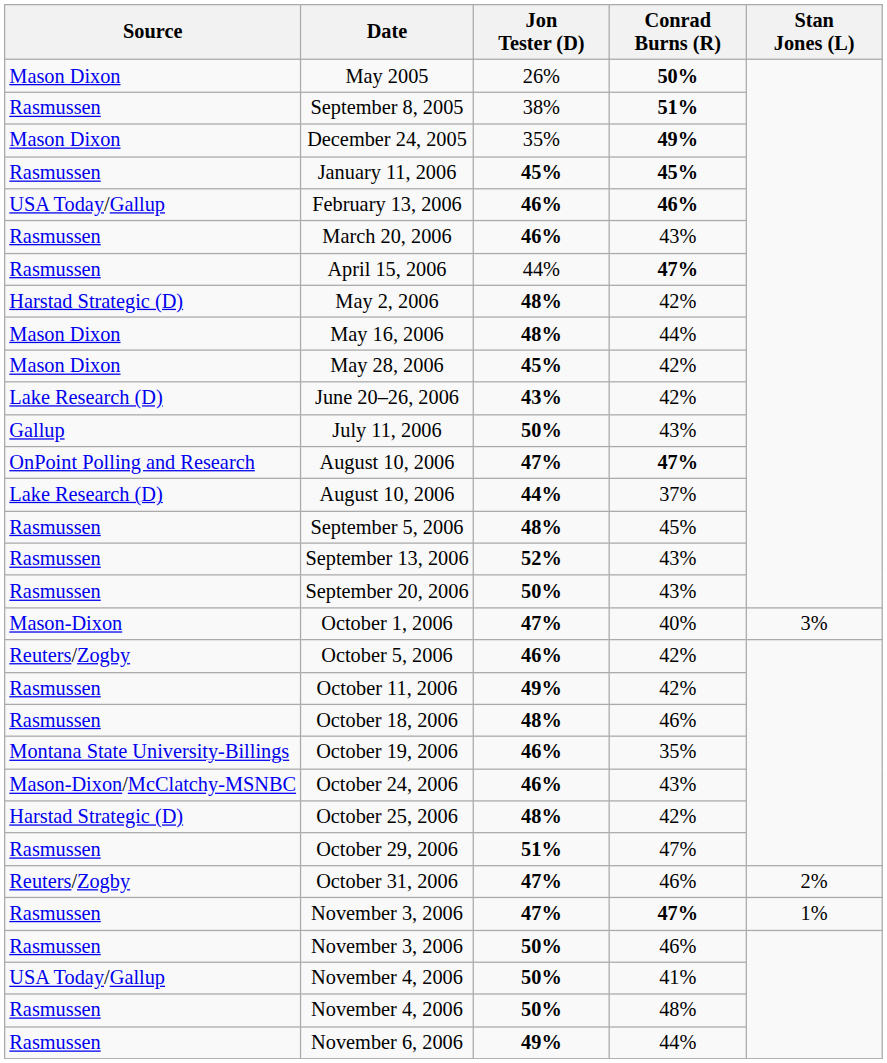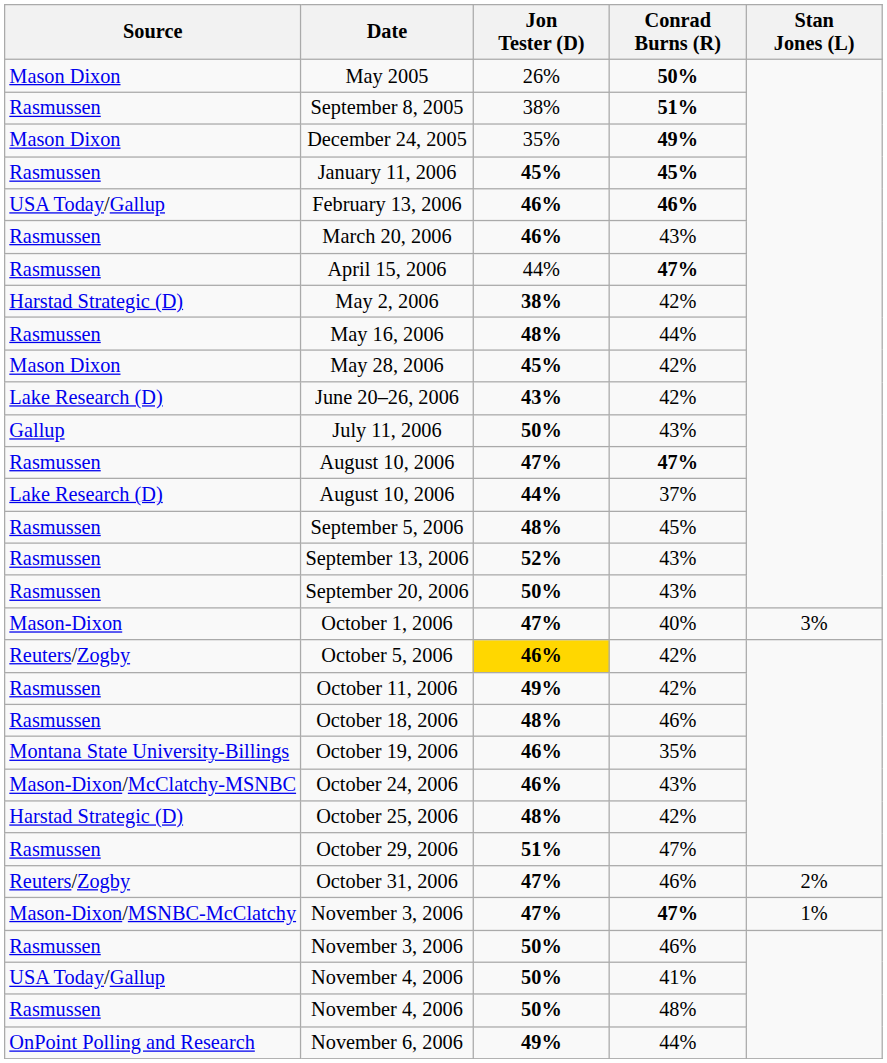 <table class="wikitable" style="text-align:center">
 <tr>
 <th>Source</th>
 <th>Date</th>
 <th style="width:100px;">Jon<br>Tester (D)</th>
 <th style="width:100px;">Conrad<br>Burns (R)</th>
 <th style="width:100px;">Stan<br>Jones (L)</th>
 </tr>
 <tr>
 <td align=left><a href='#'>Mason Dixon</a></td>
 <td>May 2005</td>
 <td>26%</td>
 <td><strong>50%</strong></td>
 </tr>
 <tr>
 <td align=left><a href='#'>Rasmussen</a></td>
 <td>September 8, 2005</td>
 <td>38%</td>
 <td><strong>51%</strong></td>
 </tr>
 <tr>
 <td align=left><a href='#'>Mason Dixon</a></td>
 <td>December 24, 2005</td>
 <td>35%</td>
 <td><strong>49%</strong></td>
 </tr>
 <tr>
 <td align=left><a href='#'>Rasmussen</a></td>
 <td>January 11, 2006</td>
 <td><strong>45%</strong></td>
 <td><strong>45%</strong></td>
 </tr>
 <tr>
 <td align=left><a href='#'>USA Today</a>/<a href='#'>Gallup</a></td>
 <td>February 13, 2006</td>
 <td><strong>46%</strong></td>
 <td><strong>46%</strong></td>
 </tr>
 <tr>
 <td align=left><a href='#'>Rasmussen</a></td>
 <td>March 20, 2006</td>
 <td><strong>46%</strong></td>
 <td>43%</td>
 </tr>
 <tr>
 <td align=left><a href='#'>Rasmussen</a></td>
 <td>April 15, 2006</td>
 <td>44%</td>
 <td><strong>47%</strong></td>
 </tr>
 <tr>
 <td align=left><a href='#'>Harstad Strategic (D)</a></td>
 <td>May 2, 2006</td>
-<td><strong>48%</strong></td>
+<td><strong>38%</strong></td>
 <td>42%</td>
 </tr>
 <tr>
-<td align=left><a href='#'>Mason Dixon</a></td>
+<td align=left><a href='#'>Rasmussen</a></td>
 <td>May 16, 2006</td>
 <td><strong>48%</strong></td>
 <td>44%</td>
 </tr>
 <tr>
 <td align=left><a href='#'>Mason Dixon</a></td>
 <td>May 28, 2006</td>
 <td><strong>45%</strong></td>
 <td>42%</td>
 </tr>
 <tr>
 <td align=left><a href='#'>Lake Research (D)</a></td>
 <td>June 20–26, 2006</td>
 <td><strong>43%</strong></td>
 <td>42%</td>
 </tr>
 <tr>
 <td align=left><a href='#'>Gallup</a></td>
 <td>July 11, 2006</td>
 <td><strong>50%</strong></td>
 <td>43%</td>
 </tr>
 <tr>
-<td align=left><a href='#'>OnPoint Polling and Research</a></td>
+<td align=left><a href='#'>Rasmussen</a></td>
 <td>August 10, 2006</td>
 <td><strong>47%</strong></td>
 <td><strong>47%</strong></td>
 </tr>
 <tr>
 <td align=left><a href='#'>Lake Research (D)</a></td>
 <td>August 10, 2006</td>
 <td><strong>44%</strong></td>
 <td>37%</td>
 </tr>
 <tr>
 <td align=left><a href='#'>Rasmussen</a></td>
 <td>September 5, 2006</td>
 <td><strong>48%</strong></td>
 <td>45%</td>
 </tr>
 <tr>
 <td align=left><a href='#'>Rasmussen</a></td>
 <td>September 13, 2006</td>
 <td><strong>52%</strong></td>
 <td>43%</td>
 </tr>
 <tr>
 <td align=left><a href='#'>Rasmussen</a></td>
 <td>September 20, 2006</td>
 <td><strong>50%</strong></td>
 <td>43%</td>
 </tr>
 <tr>
 <td align=left><a href='#'>Mason-Dixon</a></td>
 <td>October 1, 2006</td>
 <td><strong>47%</strong></td>
 <td>40%</td>
 <td>3%</td>
 </tr>
 <tr>
 <td align=left><a href='#'>Reuters</a>/<a href='#'>Zogby</a></td>
 <td>October 5, 2006</td>
-<td><strong>46%</strong></td>
+<td style="background: gold;"><strong>46%</strong></td>
 <td>42%</td>
 </tr>
 <tr>
 <td align=left><a href='#'>Rasmussen</a></td>
 <td>October 11, 2006</td>
 <td><strong>49%</strong></td>
 <td>42%</td>
 </tr>
 <tr>
 <td align=left><a href='#'>Rasmussen</a></td>
 <td>October 18, 2006</td>
 <td><strong>48%</strong></td>
 <td>46%</td>
 </tr>
 <tr>
 <td align=left><a href='#'>Montana State University-Billings</a></td>
 <td>October 19, 2006</td>
 <td><strong>46%</strong></td>
 <td>35%</td>
 </tr>
 <tr>
 <td align=left><a href='#'>Mason-Dixon</a>/<a href='#'>McClatchy-MSNBC</a></td>
 <td>October 24, 2006</td>
 <td><strong>46%</strong></td>
 <td>43%</td>
 </tr>
 <tr>
 <td align=left><a href='#'>Harstad Strategic (D)</a></td>
 <td>October 25, 2006</td>
 <td><strong>48%</strong></td>
 <td>42%</td>
 </tr>
 <tr>
 <td align=left><a href='#'>Rasmussen</a></td>
 <td>October 29, 2006</td>
 <td><strong>51%</strong></td>
 <td>47%</td>
 </tr>
 <tr>
 <td align=left><a href='#'>Reuters</a>/<a href='#'>Zogby</a></td>
 <td>October 31, 2006</td>
 <td><strong>47%</strong></td>
 <td>46%</td>
 <td>2%</td>
 </tr>
 <tr>
-<td align=left><a href='#'>Rasmussen</a></td>
+<td align=left><a href='#'>Mason-Dixon</a>/<a href='#'>MSNBC-McClatchy</a></td>
 <td>November 3, 2006</td>
 <td><strong>47%</strong></td>
 <td><strong>47%</strong></td>
 <td>1%</td>
 </tr>
 <tr>
 <td align=left><a href='#'>Rasmussen</a></td>
 <td>November 3, 2006</td>
 <td><strong>50%</strong></td>
 <td>46%</td>
 </tr>
 <tr>
 <td align=left><a href='#'>USA Today</a>/<a href='#'>Gallup</a></td>
 <td>November 4, 2006</td>
 <td><strong>50%</strong></td>
 <td>41%</td>
 </tr>
 <tr>
 <td align=left><a href='#'>Rasmussen</a></td>
 <td>November 4, 2006</td>
 <td><strong>50%</strong></td>
 <td>48%</td>
 </tr>
 <tr>
-<td align=left><a href='#'>Rasmussen</a></td>
+<td align=left><a href='#'>OnPoint Polling and Research</a></td>
 <td>November 6, 2006</td>
 <td><strong>49%</strong></td>
 <td>44%</td>
 </tr>
 </table>
